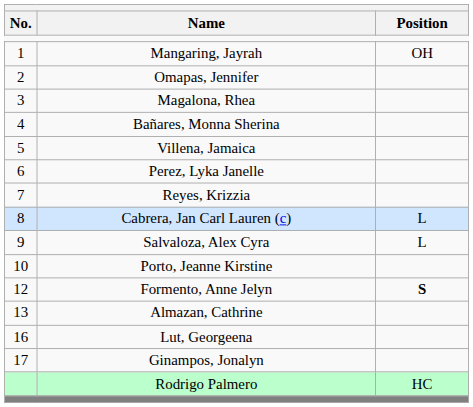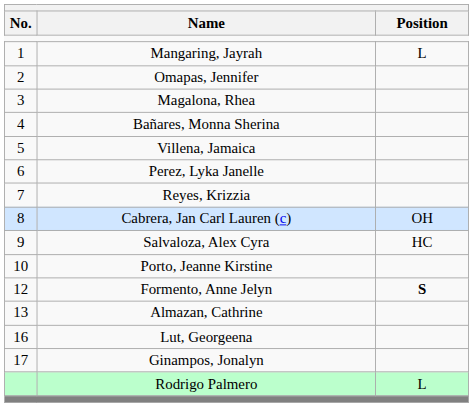 <table class='wikitable mw-collapsible mw-collapsed' style='text-align: center; width: 500px; border: none;'>
 <tr>
 <th style='text-align: left;' colspan=3></th>
 </tr>
 <tr>
 <th style='width: 7%;'>No.</th>
 <th>Name</th>
 <th style='width: 20%;'>Position</th>
 </tr>
 <tr>
 <td style='border: none;'></td>
 </tr>
 <tr>
 <td>1</td>
 <td>Mangaring, Jayrah</td>
-<td>OH</td>
+<td>L</td>
 </tr>
 <tr>
 <td>2</td>
 <td>Omapas, Jennifer</td>
 <td></td>
 </tr>
 <tr>
 <td>3</td>
 <td>Magalona, Rhea</td>
 <td></td>
 </tr>
 <tr>
 <td>4</td>
 <td>Bañares, Monna Sherina</td>
 <td></td>
 </tr>
 <tr>
 <td>5</td>
 <td>Villena, Jamaica</td>
 <td></td>
 </tr>
 <tr>
 <td>6</td>
 <td>Perez, Lyka Janelle</td>
 <td></td>
 </tr>
 <tr>
 <td>7</td>
 <td>Reyes, Krizzia</td>
 <td></td>
 </tr>
 <tr bgcolor=#D0E6FF>
 <td>8</td>
 <td>Cabrera, Jan Carl Lauren (<a href='#'>c</a>)</td>
-<td>L</td>
+<td>OH</td>
 </tr>
 <tr>
 <td>9</td>
 <td>Salvaloza, Alex Cyra</td>
-<td>L</td>
+<td>HC</td>
 </tr>
 <tr>
 <td>10</td>
 <td>Porto, Jeanne Kirstine</td>
 <td></td>
 </tr>
 <tr>
 <td>12</td>
 <td>Formento, Anne Jelyn</td>
 <td><strong>S</strong></td>
 </tr>
 <tr>
 <td>13</td>
 <td>Almazan, Cathrine</td>
 <td></td>
 </tr>
 <tr>
 <td>16</td>
 <td>Lut, Georgeena</td>
 <td></td>
 </tr>
 <tr>
 <td>17</td>
 <td>Ginampos, Jonalyn</td>
 <td></td>
 </tr>
 <tr bgcolor=#BBFFCC>
 <td></td>
 <td>Rodrigo Palmero</td>
-<td>HC</td>
+<td>L</td>
 </tr>
 <tr>
 <th style='background: grey;' colspan=3></th>
 </tr>
 </table>
